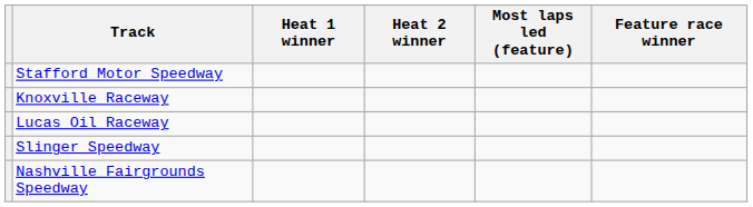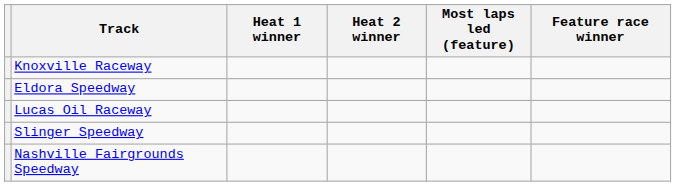 <table class="wikitable" style="font-size:95%">
 <tr>
 <th></th>
 <th>Track</th>
 <th>Heat 1 winner</th>
 <th>Heat 2 winner</th>
 <th>Most laps led<br>(feature)</th>
 <th>Feature race winner</th>
 </tr>
 <tr>
 <th></th>
-<td><a href='#'>Stafford Motor Speedway</a></td>
+<td><a href='#'>Knoxville Raceway</a></td>
 <td></td>
 <td></td>
 <td></td>
 <td></td>
 </tr>
 <tr>
 <th></th>
-<td><a href='#'>Knoxville Raceway</a></td>
+<td><a href='#'>Eldora Speedway</a></td>
 <td></td>
 <td></td>
 <td></td>
 <td></td>
 </tr>
 <tr>
 <th></th>
 <td><a href='#'>Lucas Oil Raceway</a></td>
 <td></td>
 <td></td>
 <td></td>
 <td></td>
 </tr>
 <tr>
 <th></th>
 <td><a href='#'>Slinger Speedway</a></td>
 <td></td>
 <td></td>
 <td></td>
 <td></td>
 </tr>
 <tr>
 <th></th>
 <td><a href='#'>Nashville Fairgrounds Speedway</a></td>
 <td></td>
 <td></td>
 <td></td>
 <td></td>
 </tr>
 </table>
